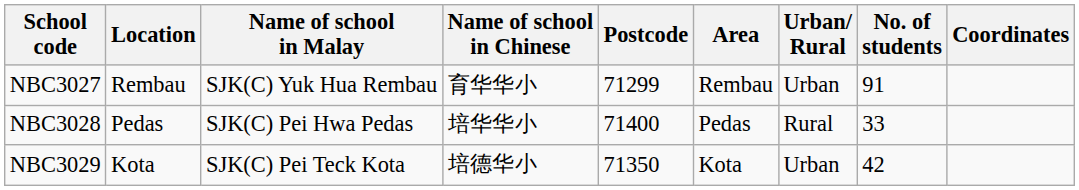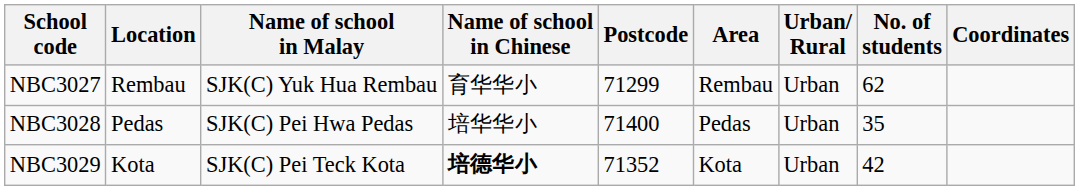 <table class="wikitable sortable">
 <tr>
 <th>School<br>code</th>
 <th>Location</th>
 <th>Name of school<br>in Malay</th>
 <th>Name of school<br>in Chinese</th>
 <th>Postcode</th>
 <th>Area</th>
 <th>Urban/<br>Rural</th>
 <th>No. of<br>students</th>
 <th>Coordinates</th>
 </tr>
 <tr>
 <td>NBC3027</td>
 <td>Rembau</td>
 <td>SJK(C) Yuk Hua Rembau</td>
 <td>育华华小</td>
 <td>71299</td>
 <td>Rembau</td>
 <td>Urban</td>
-<td>91</td>
+<td>62</td>
 <td></td>
 </tr>
 <tr>
 <td>NBC3028</td>
 <td>Pedas</td>
 <td>SJK(C) Pei Hwa Pedas</td>
 <td>培华华小</td>
 <td>71400</td>
 <td>Pedas</td>
-<td>Rural</td>
-<td>33</td>
+<td>Urban</td>
+<td>35</td>
 <td></td>
 </tr>
 <tr>
 <td>NBC3029</td>
 <td>Kota</td>
 <td>SJK(C) Pei Teck Kota</td>
-<td>培德华小</td>
-<td>71350</td>
+<td><strong>培德华小</strong></td>
+<td>71352</td>
 <td>Kota</td>
 <td>Urban</td>
 <td>42</td>
 <td></td>
 </tr>
 </table>
